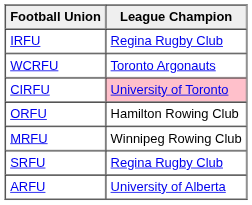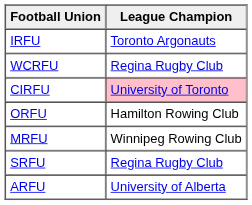 <table border="1" cellpadding="5" cellspacing="0" align="center">
 <tr>
 <th scope="col" style="background:#efefef;">Football Union</th>
 <th scope="col" style="background:#efefef;">League Champion</th>
 </tr>
 <tr>
 <td><a href='#'>IRFU</a></td>
-<td><a href='#'>Regina Rugby Club</a></td>
+<td><a href='#'>Toronto Argonauts</a></td>
 </tr>
 <tr>
 <td><a href='#'>WCRFU</a></td>
-<td><a href='#'>Toronto Argonauts</a></td>
+<td><a href='#'>Regina Rugby Club</a></td>
 </tr>
 <tr>
 <td><a href='#'>CIRFU</a></td>
 <td style="background: pink;"><a href='#'>University of Toronto</a></td>
 </tr>
 <tr>
 <td><a href='#'>ORFU</a></td>
 <td>Hamilton Rowing Club</td>
 </tr>
 <tr>
 <td><a href='#'>MRFU</a></td>
 <td>Winnipeg Rowing Club</td>
 </tr>
 <tr>
 <td><a href='#'>SRFU</a></td>
 <td><a href='#'>Regina Rugby Club</a></td>
 </tr>
 <tr>
 <td><a href='#'>ARFU</a></td>
 <td><a href='#'>University of Alberta</a></td>
 </tr>
 <tr>
 </tr>
 </table>
